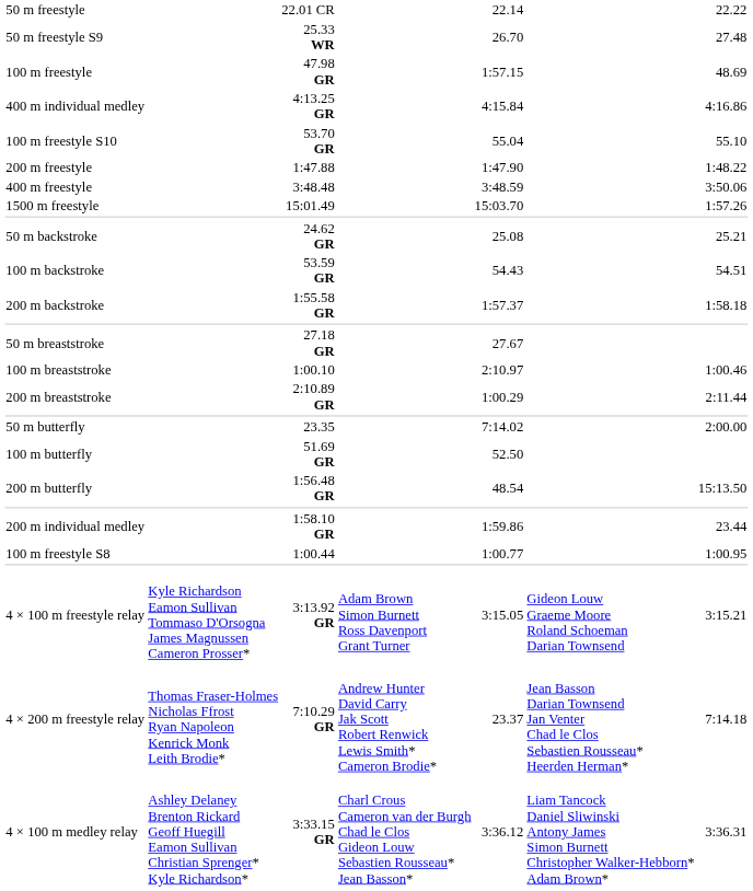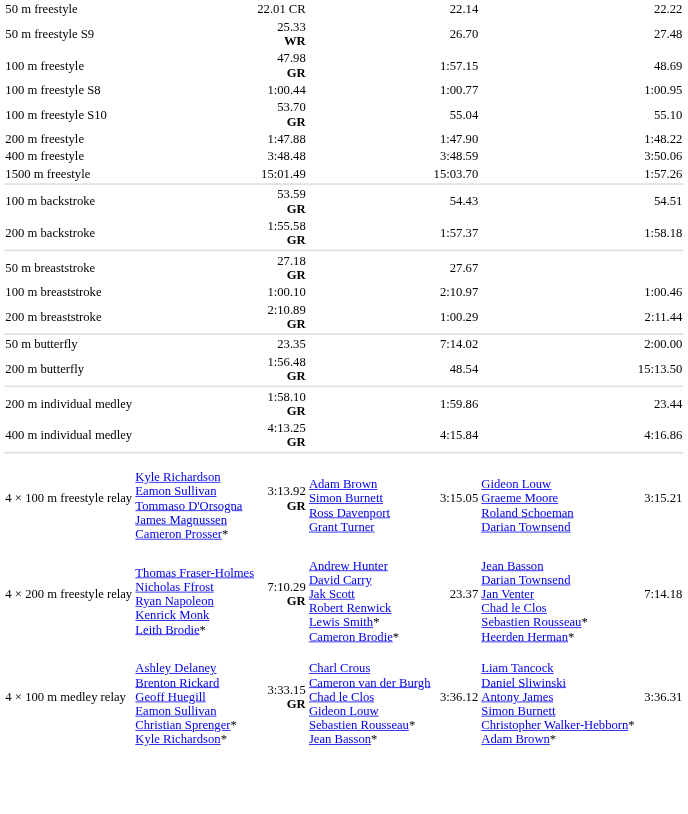 <table>
 <tr>
 <td>50 m freestyle <br></td>
 <td></td>
 <td align="right">22.01 CR</td>
 <td></td>
 <td align="right">22.14</td>
 <td></td>
 <td align="right">22.22</td>
 </tr>
 <tr>
 <td>50 m freestyle S9 <br></td>
 <td></td>
 <td align="right">25.33<br><strong>WR</strong></td>
 <td></td>
 <td align="right">26.70</td>
 <td></td>
 <td align="right">27.48</td>
 </tr>
 <tr>
 <td>100 m freestyle <br></td>
 <td></td>
 <td align="right">47.98<br><strong>GR</strong></td>
 <td></td>
 <td align="right">1:57.15</td>
 <td></td>
 <td align="right">48.69</td>
 </tr>
 <tr>
-<td>400 m individual medley <br></td>
+<td>100 m freestyle S8 <br></td>
 <td></td>
-<td align="right">4:13.25<br><strong>GR</strong></td>
+<td align="right">1:00.44</td>
 <td></td>
-<td align="right">4:15.84</td>
+<td align="right">1:00.77</td>
 <td></td>
-<td align="right">4:16.86</td>
+<td align="right">1:00.95</td>
 </tr>
 <tr>
 <td>100 m freestyle S10 <br></td>
 <td></td>
 <td align="right">53.70<br><strong>GR</strong></td>
 <td></td>
 <td align="right">55.04</td>
 <td></td>
 <td align="right">55.10</td>
 </tr>
 <tr>
 <td>200 m freestyle <br></td>
 <td></td>
 <td align="right">1:47.88</td>
 <td></td>
 <td align="right">1:47.90</td>
 <td></td>
 <td align="right">1:48.22</td>
 </tr>
 <tr>
 <td>400 m freestyle <br></td>
 <td></td>
 <td align="right">3:48.48</td>
 <td></td>
 <td align="right">3:48.59</td>
 <td></td>
 <td align="right">3:50.06</td>
 </tr>
 <tr>
 <td>1500 m freestyle <br></td>
 <td></td>
 <td align="right">15:01.49</td>
 <td></td>
 <td align="right">15:03.70</td>
 <td></td>
 <td align="right">1:57.26</td>
 </tr>
 <tr bgcolor=#DDDDDD>
 <td colspan=7></td>
-</tr>
-<tr>
-<td>50 m backstroke <br></td>
-<td></td>
-<td align="right">24.62<br><strong>GR</strong></td>
-<td></td>
-<td align="right">25.08</td>
-<td></td>
-<td align="right">25.21</td>
 </tr>
 <tr>
 <td>100 m backstroke <br></td>
 <td></td>
 <td align="right">53.59<br><strong>GR</strong></td>
 <td></td>
 <td align="right">54.43</td>
 <td></td>
 <td align="right">54.51</td>
 </tr>
 <tr>
 <td>200 m backstroke <br></td>
 <td></td>
 <td align="right">1:55.58<br><strong>GR</strong></td>
 <td></td>
 <td align="right">1:57.37</td>
 <td></td>
 <td align="right">1:58.18</td>
 </tr>
 <tr bgcolor=#DDDDDD>
 <td colspan=7></td>
 </tr>
 <tr>
 <td>50 m breaststroke <br></td>
 <td></td>
 <td align="right">27.18<br><strong>GR</strong></td>
 <td><br></td>
 <td align="right">27.67</td>
 <td></td>
 <td></td>
 </tr>
 <tr>
 <td>100 m breaststroke <br></td>
 <td></td>
 <td align="right">1:00.10</td>
 <td></td>
 <td align="right">2:10.97</td>
 <td></td>
 <td align="right">1:00.46</td>
 </tr>
 <tr>
 <td>200 m breaststroke <br></td>
 <td></td>
 <td align="right">2:10.89<br><strong>GR</strong></td>
 <td></td>
 <td align="right">1:00.29</td>
 <td></td>
 <td align="right">2:11.44</td>
 </tr>
 <tr bgcolor=#DDDDDD>
 <td colspan=7></td>
 </tr>
 <tr>
 <td>50 m butterfly <br></td>
 <td></td>
 <td align="right">23.35</td>
 <td></td>
 <td align="right">7:14.02</td>
 <td></td>
 <td align="right">2:00.00</td>
 </tr>
 <tr>
-<td>100 m butterfly <br></td>
-<td></td>
-<td align="right">51.69<br><strong>GR</strong></td>
-<td><br></td>
-<td align="right">52.50</td>
-<td></td>
-<td></td>
-</tr>
-<tr>
 <td>200 m butterfly <br></td>
 <td></td>
 <td align="right">1:56.48<br><strong>GR</strong></td>
 <td></td>
 <td align="right">48.54</td>
 <td></td>
 <td align="right">15:13.50</td>
 </tr>
 <tr bgcolor=#DDDDDD>
 <td colspan=7></td>
 </tr>
 <tr>
 <td>200 m individual medley <br></td>
 <td></td>
 <td align="right">1:58.10<br><strong>GR</strong></td>
 <td></td>
 <td align="right">1:59.86</td>
 <td></td>
 <td align="right">23.44</td>
 </tr>
 <tr>
-<td>100 m freestyle S8 <br></td>
+<td>400 m individual medley <br></td>
 <td></td>
-<td align="right">1:00.44</td>
+<td align="right">4:13.25<br><strong>GR</strong></td>
 <td></td>
-<td align="right">1:00.77</td>
+<td align="right">4:15.84</td>
 <td></td>
-<td align="right">1:00.95</td>
+<td align="right">4:16.86</td>
 </tr>
 <tr bgcolor=#DDDDDD>
 <td colspan=7></td>
 </tr>
 <tr>
 <td>4 × 100 m freestyle relay <br></td>
 <td><br><a href='#'>Kyle Richardson</a><br><a href='#'>Eamon Sullivan</a><br><a href='#'>Tommaso D'Orsogna</a><br><a href='#'>James Magnussen</a><br><a href='#'>Cameron Prosser</a>*</td>
 <td align="right">3:13.92<br><strong>GR</strong></td>
 <td><br><a href='#'>Adam Brown</a><br><a href='#'>Simon Burnett</a><br><a href='#'>Ross Davenport</a><br><a href='#'>Grant Turner</a></td>
 <td align="right">3:15.05</td>
 <td><br><a href='#'>Gideon Louw</a><br><a href='#'>Graeme Moore</a><br><a href='#'>Roland Schoeman</a><br><a href='#'>Darian Townsend</a></td>
 <td align="right">3:15.21</td>
 </tr>
 <tr>
 <td>4 × 200 m freestyle relay <br></td>
 <td><br><a href='#'>Thomas Fraser-Holmes</a><br><a href='#'>Nicholas Ffrost</a><br><a href='#'>Ryan Napoleon</a><br><a href='#'>Kenrick Monk</a><br><a href='#'>Leith Brodie</a>*</td>
 <td align="right">7:10.29<br><strong>GR</strong></td>
 <td><br><a href='#'>Andrew Hunter</a><br><a href='#'>David Carry</a><br><a href='#'>Jak Scott</a><br><a href='#'>Robert Renwick</a><br><a href='#'>Lewis Smith</a>*<br><a href='#'>Cameron Brodie</a>*</td>
 <td align="right">23.37</td>
 <td><br><a href='#'>Jean Basson</a><br><a href='#'>Darian Townsend</a><br><a href='#'>Jan Venter</a><br><a href='#'>Chad le Clos</a><br><a href='#'>Sebastien Rousseau</a>*<br><a href='#'>Heerden Herman</a>*</td>
 <td align="right">7:14.18</td>
 </tr>
 <tr>
 <td>4 × 100 m medley relay <br></td>
 <td><br><a href='#'>Ashley Delaney</a><br><a href='#'>Brenton Rickard</a><br><a href='#'>Geoff Huegill</a><br><a href='#'>Eamon Sullivan</a><br><a href='#'>Christian Sprenger</a>*<br><a href='#'>Kyle Richardson</a>*</td>
 <td align="right">3:33.15<br><strong>GR</strong></td>
 <td><br><a href='#'>Charl Crous</a><br><a href='#'>Cameron van der Burgh</a><br><a href='#'>Chad le Clos</a><br><a href='#'>Gideon Louw</a><br><a href='#'>Sebastien Rousseau</a>*<br><a href='#'>Jean Basson</a>*</td>
 <td align="right">3:36.12</td>
 <td><br><a href='#'>Liam Tancock</a><br><a href='#'>Daniel Sliwinski</a><br><a href='#'>Antony James</a><br><a href='#'>Simon Burnett</a><br><a href='#'>Christopher Walker-Hebborn</a>*<br><a href='#'>Adam Brown</a>*</td>
 <td align="right">3:36.31</td>
 </tr>
 </table>
